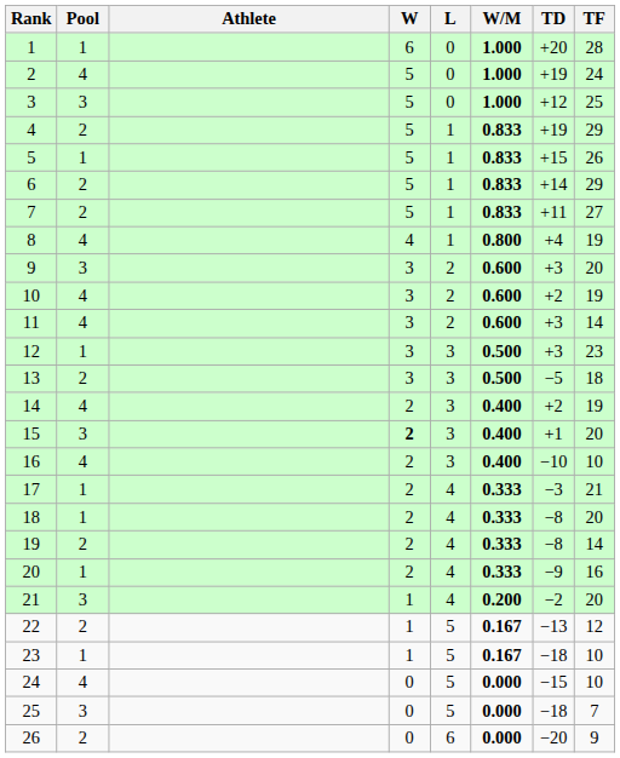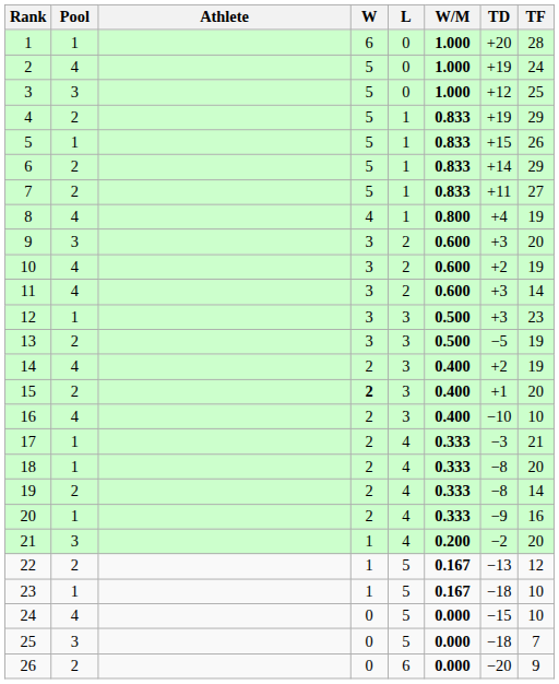 <table class=wikitable style="text-align:center">
 <tr>
 <th width=40>Rank</th>
 <th width=40>Pool</th>
 <th width=250>Athlete</th>
 <th width=30>W</th>
 <th width=30>L</th>
 <th width=50>W/M</th>
 <th width=30>TD</th>
 <th width=30>TF</th>
 </tr>
 <tr bgcolor="ccffcc">
 <td>1</td>
 <td>1</td>
 <td align=left></td>
 <td>6</td>
 <td>0</td>
 <td><strong>1.000</strong></td>
 <td>+20</td>
 <td>28</td>
 </tr>
 <tr bgcolor="ccffcc">
 <td>2</td>
 <td>4</td>
 <td align=left></td>
 <td>5</td>
 <td>0</td>
 <td><strong>1.000</strong></td>
 <td>+19</td>
 <td>24</td>
 </tr>
 <tr bgcolor="ccffcc">
 <td>3</td>
 <td>3</td>
 <td align=left></td>
 <td>5</td>
 <td>0</td>
 <td><strong>1.000</strong></td>
 <td>+12</td>
 <td>25</td>
 </tr>
 <tr bgcolor="ccffcc">
 <td>4</td>
 <td>2</td>
 <td align=left></td>
 <td>5</td>
 <td>1</td>
 <td><strong>0.833</strong></td>
 <td>+19</td>
 <td>29</td>
 </tr>
 <tr bgcolor="ccffcc">
 <td>5</td>
 <td>1</td>
 <td align=left></td>
 <td>5</td>
 <td>1</td>
 <td><strong>0.833</strong></td>
 <td>+15</td>
 <td>26</td>
 </tr>
 <tr bgcolor="ccffcc">
 <td>6</td>
 <td>2</td>
 <td align=left></td>
 <td>5</td>
 <td>1</td>
 <td><strong>0.833</strong></td>
 <td>+14</td>
 <td>29</td>
 </tr>
 <tr bgcolor="ccffcc">
 <td>7</td>
 <td>2</td>
 <td align=left></td>
 <td>5</td>
 <td>1</td>
 <td><strong>0.833</strong></td>
 <td>+11</td>
 <td>27</td>
 </tr>
 <tr bgcolor="ccffcc">
 <td>8</td>
 <td>4</td>
 <td align=left></td>
 <td>4</td>
 <td>1</td>
 <td><strong>0.800</strong></td>
 <td>+4</td>
 <td>19</td>
 </tr>
 <tr bgcolor="ccffcc">
 <td>9</td>
 <td>3</td>
 <td align=left></td>
 <td>3</td>
 <td>2</td>
 <td><strong>0.600</strong></td>
 <td>+3</td>
 <td>20</td>
 </tr>
 <tr bgcolor="ccffcc">
 <td>10</td>
 <td>4</td>
 <td align=left></td>
 <td>3</td>
 <td>2</td>
 <td><strong>0.600</strong></td>
 <td>+2</td>
 <td>19</td>
 </tr>
 <tr bgcolor="ccffcc">
 <td>11</td>
 <td>4</td>
 <td align=left></td>
 <td>3</td>
 <td>2</td>
 <td><strong>0.600</strong></td>
 <td>+3</td>
 <td>14</td>
 </tr>
 <tr bgcolor="ccffcc">
 <td>12</td>
 <td>1</td>
 <td align=left></td>
 <td>3</td>
 <td>3</td>
 <td><strong>0.500</strong></td>
 <td>+3</td>
 <td>23</td>
 </tr>
 <tr bgcolor="ccffcc">
 <td>13</td>
 <td>2</td>
 <td align=left></td>
 <td>3</td>
 <td>3</td>
 <td><strong>0.500</strong></td>
 <td>−5</td>
-<td>18</td>
+<td>19</td>
 </tr>
 <tr bgcolor="ccffcc">
 <td>14</td>
 <td>4</td>
 <td align=left></td>
 <td>2</td>
 <td>3</td>
 <td><strong>0.400</strong></td>
 <td>+2</td>
 <td>19</td>
 </tr>
 <tr bgcolor="ccffcc">
 <td>15</td>
-<td>3</td>
+<td>2</td>
 <td align=left></td>
 <td><strong>2</strong></td>
 <td>3</td>
 <td><strong>0.400</strong></td>
 <td>+1</td>
 <td>20</td>
 </tr>
 <tr bgcolor="ccffcc">
 <td>16</td>
 <td>4</td>
 <td align=left></td>
 <td>2</td>
 <td>3</td>
 <td><strong>0.400</strong></td>
 <td>−10</td>
 <td>10</td>
 </tr>
 <tr bgcolor="ccffcc">
 <td>17</td>
 <td>1</td>
 <td align=left></td>
 <td>2</td>
 <td>4</td>
 <td><strong>0.333</strong></td>
 <td>−3</td>
 <td>21</td>
 </tr>
 <tr bgcolor="ccffcc">
 <td>18</td>
 <td>1</td>
 <td align=left></td>
 <td>2</td>
 <td>4</td>
 <td><strong>0.333</strong></td>
 <td>−8</td>
 <td>20</td>
 </tr>
 <tr bgcolor="ccffcc">
 <td>19</td>
 <td>2</td>
 <td align=left></td>
 <td>2</td>
 <td>4</td>
 <td><strong>0.333</strong></td>
 <td>−8</td>
 <td>14</td>
 </tr>
 <tr bgcolor="ccffcc">
 <td>20</td>
 <td>1</td>
 <td align=left></td>
 <td>2</td>
 <td>4</td>
 <td><strong>0.333</strong></td>
 <td>−9</td>
 <td>16</td>
 </tr>
 <tr bgcolor="ccffcc">
 <td>21</td>
 <td>3</td>
 <td align=left></td>
 <td>1</td>
 <td>4</td>
 <td><strong>0.200</strong></td>
 <td>−2</td>
 <td>20</td>
 </tr>
 <tr>
 <td>22</td>
 <td>2</td>
 <td align=left></td>
 <td>1</td>
 <td>5</td>
 <td><strong>0.167</strong></td>
 <td>−13</td>
 <td>12</td>
 </tr>
 <tr>
 <td>23</td>
 <td>1</td>
 <td align=left></td>
 <td>1</td>
 <td>5</td>
 <td><strong>0.167</strong></td>
 <td>−18</td>
 <td>10</td>
 </tr>
 <tr>
 <td>24</td>
 <td>4</td>
 <td align=left></td>
 <td>0</td>
 <td>5</td>
 <td><strong>0.000</strong></td>
 <td>−15</td>
 <td>10</td>
 </tr>
 <tr>
 <td>25</td>
 <td>3</td>
 <td align=left></td>
 <td>0</td>
 <td>5</td>
 <td><strong>0.000</strong></td>
 <td>−18</td>
 <td>7</td>
 </tr>
 <tr>
 <td>26</td>
 <td>2</td>
 <td align=left></td>
 <td>0</td>
 <td>6</td>
 <td><strong>0.000</strong></td>
 <td>−20</td>
 <td>9</td>
 </tr>
 </table>
